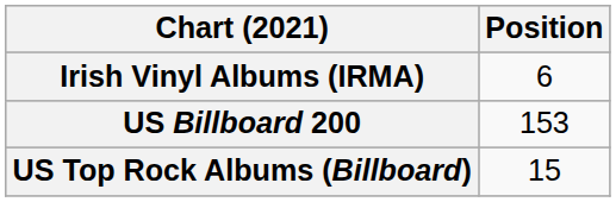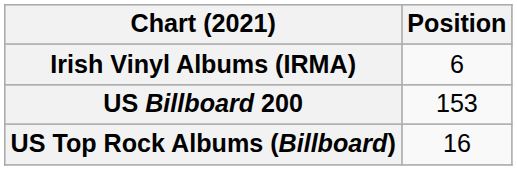 <table class="wikitable sortable plainrowheaders" style="text-align:center">
 <tr>
 <th scope="col">Chart (2021)</th>
 <th scope="col">Position</th>
 </tr>
 <tr>
 <th scope="row">Irish Vinyl Albums (IRMA)</th>
 <td>6</td>
 </tr>
 <tr>
 <th scope="row">US <em>Billboard</em> 200</th>
 <td>153</td>
 </tr>
 <tr>
 <th scope="row">US Top Rock Albums (<em>Billboard</em>)</th>
-<td>15</td>
+<td>16</td>
 </tr>
 </table>
